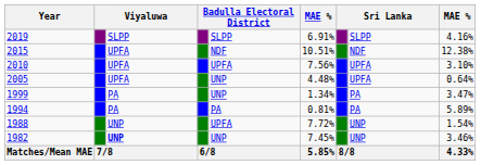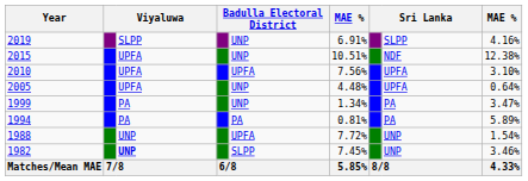 <table class="wikitable">
 <tr>
 <th>Year</th>
 <th colspan="2" width="144px">Viyaluwa</th>
 <th colspan="2" width="144px"><a href='#'>Badulla Electoral District</a></th>
 <th><a href='#'>MAE</a> %</th>
 <th colspan="2" width="144px">Sri Lanka</th>
 <th>MAE %</th>
 </tr>
 <tr>
 <td><a href='#'>2019</a></td>
 <td style="background-color:purple;" width="10px"></td>
 <td style="text-align:left;"><a href='#'>SLPP</a></td>
 <td style="background-color:purple;" width="10px"></td>
-<td style="text-align:left;"><a href='#'>SLPP</a></td>
+<td style="text-align:left;"><a href='#'>UNP</a></td>
 <td style="text-align:right;">6.91%</td>
 <td style="background-color:purple;" width="10px"></td>
 <td style="text-align:left;"><a href='#'>SLPP</a></td>
 <td style="text-align:right;">4.16%</td>
 </tr>
 <tr>
 <td><a href='#'>2015</a></td>
 <td style="background-color:blue;" width="10px"></td>
 <td style="text-align:left;"><a href='#'>UPFA</a></td>
 <td style="background-color:green;" width="10px"></td>
-<td style="text-align:left;"><a href='#'>NDF</a></td>
+<td style="text-align:left;"><a href='#'>UNP</a></td>
 <td style="text-align:right;">10.51%</td>
 <td style="background-color:green;" width="10px"></td>
 <td style="text-align:left;"><a href='#'>NDF</a></td>
 <td style="text-align:right;">12.38%</td>
 </tr>
 <tr>
 <td><a href='#'>2010</a></td>
 <td style="background-color:blue;" width="10px"></td>
 <td style="text-align:left;"><a href='#'>UPFA</a></td>
 <td style="background-color:blue;" width="10px"></td>
 <td style="text-align:left;"><a href='#'>UPFA</a></td>
 <td style="text-align:right;">7.56%</td>
 <td style="background-color:blue;" width="10px"></td>
 <td style="text-align:left;"><a href='#'>UPFA</a></td>
 <td style="text-align:right;">3.10%</td>
 </tr>
 <tr>
 <td><a href='#'>2005</a></td>
 <td style="background-color:blue;" width="10px"></td>
 <td style="text-align:left;"><a href='#'>UPFA</a></td>
 <td style="background-color:green;" width="10px"></td>
 <td style="text-align:left;"><a href='#'>UNP</a></td>
 <td style="text-align:right;">4.48%</td>
 <td style="background-color:blue;" width="10px"></td>
 <td style="text-align:left;"><a href='#'>UPFA</a></td>
 <td style="text-align:right;">0.64%</td>
 </tr>
 <tr>
 <td><a href='#'>1999</a></td>
 <td style="background-color:blue;" width="10px"></td>
 <td style="text-align:left;"><a href='#'>PA</a></td>
 <td style="background-color:green;" width="10px"></td>
 <td style="text-align:left;"><a href='#'>UNP</a></td>
 <td style="text-align:right;">1.34%</td>
 <td style="background-color:blue;" width="10px"></td>
 <td style="text-align:left;"><a href='#'>PA</a></td>
 <td style="text-align:right;">3.47%</td>
 </tr>
 <tr>
 <td><a href='#'>1994</a></td>
 <td style="background-color:blue;" width="10px"></td>
 <td style="text-align:left;"><a href='#'>PA</a></td>
 <td style="background-color:blue;" width="10px"></td>
 <td style="text-align:left;"><a href='#'>PA</a></td>
 <td style="text-align:right;">0.81%</td>
 <td style="background-color:blue;" width="10px"></td>
 <td style="text-align:left;"><a href='#'>PA</a></td>
 <td style="text-align:right;">5.89%</td>
 </tr>
 <tr>
 <td><a href='#'>1988</a></td>
 <td style="background-color:green;" width="10px"></td>
 <td style="text-align:left;"><a href='#'>UNP</a></td>
 <td style="background-color:green;" width="10px"></td>
 <td style="text-align:left;"><a href='#'>UPFA</a></td>
 <td style="text-align:right;">7.72%</td>
 <td style="background-color:green;" width="10px"></td>
 <td style="text-align:left;"><a href='#'>UNP</a></td>
 <td style="text-align:right;">1.54%</td>
 </tr>
 <tr>
 <td><a href='#'>1982</a></td>
 <td style="background-color:green;" width="10px"></td>
 <td style="text-align:left;"><strong><a href='#'>UNP</a></strong></td>
 <td style="background-color:green;" width="10px"></td>
-<td style="text-align:left;"><a href='#'>UNP</a></td>
+<td style="text-align:left;"><a href='#'>SLPP</a></td>
 <td style="text-align:right;">7.45%</td>
 <td style="background-color:green;" width="10px"></td>
 <td style="text-align:left;"><a href='#'>UNP</a></td>
 <td style="text-align:right;">3.46%</td>
 </tr>
 <tr>
 <th>Matches/Mean MAE</th>
 <th style="text-align:left;"colspan="2" width="144px">7/8</th>
 <th style="text-align:left;"colspan="2" width="144px">6/8</th>
 <th style="text-align:right;">5.85%</th>
 <th style="text-align:left;"colspan="2" width="144px">8/8</th>
 <th style="text-align:right;">4.33%</th>
 </tr>
 </table>
